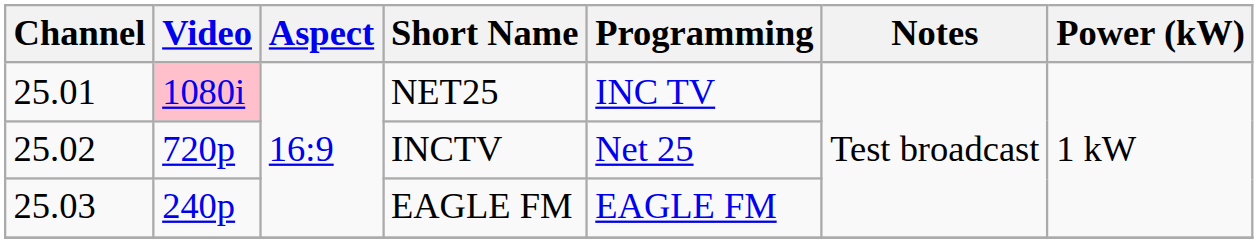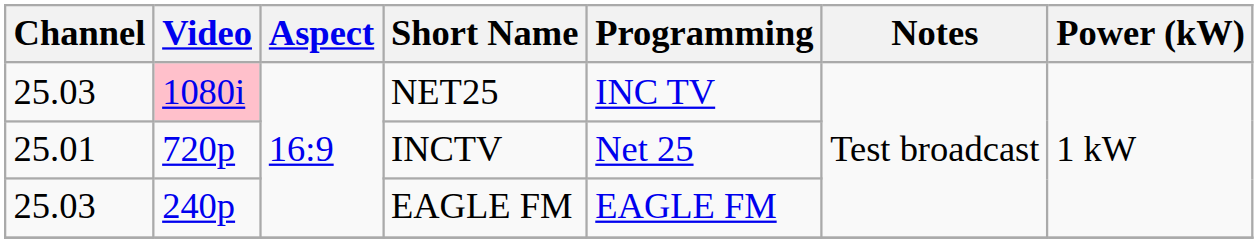 <table class="wikitable">
 <tr>
 <th>Channel</th>
 <th><a href='#'>Video</a></th>
 <th><a href='#'>Aspect</a></th>
 <th>Short Name</th>
 <th>Programming</th>
 <th>Notes</th>
 <th>Power (kW)</th>
 </tr>
 <tr>
-<td>25.01</td>
+<td>25.03</td>
 <td style="background: pink;"><a href='#'>1080i</a></td>
 <td rowspan=3><a href='#'>16:9</a></td>
 <td>NET25</td>
 <td><a href='#'>INC TV</a></td>
 <td rowspan=3>Test broadcast</td>
 <td rowspan=3>1 kW</td>
 </tr>
 <tr>
-<td>25.02</td>
+<td>25.01</td>
 <td><a href='#'>720p</a></td>
 <td>INCTV</td>
 <td><a href='#'>Net 25</a> <br></td>
 </tr>
 <tr>
 <td>25.03</td>
 <td><a href='#'>240p</a></td>
 <td>EAGLE FM</td>
 <td><a href='#'>EAGLE FM</a></td>
 </tr>
 <tr>
 </tr>
 </table>
